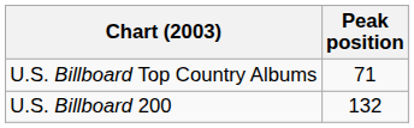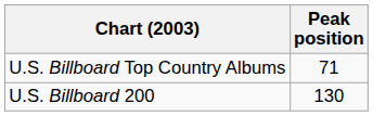 <table class="wikitable">
 <tr>
 <th>Chart (2003)</th>
 <th>Peak<br>position</th>
 </tr>
 <tr>
 <td>U.S. <em>Billboard</em> Top Country Albums</td>
 <td align="center">71</td>
 </tr>
 <tr>
 <td>U.S. <em>Billboard</em> 200</td>
-<td align="center">132</td>
+<td align="center">130</td>
 </tr>
 </table>
